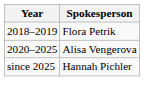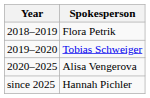 <table class="wikitable" style="float:left; margin-right:1em;">
 <tr>
 <th>Year</th>
 <th>Spokesperson</th>
 </tr>
 <tr>
 <td>2018–2019</td>
 <td>Flora Petrik</td>
 </tr>
 <tr>
+<td>2019–2020</td>
+<td><a href='#'>Tobias Schweiger</a></td>
+</tr>
+<tr>
 <td>2020–2025</td>
 <td>Alisa Vengerova</td>
 </tr>
 <tr>
 <td>since 2025</td>
 <td>Hannah Pichler</td>
 </tr>
 </table>
